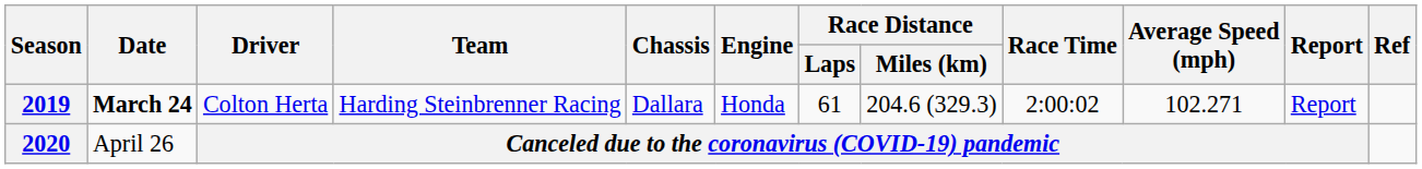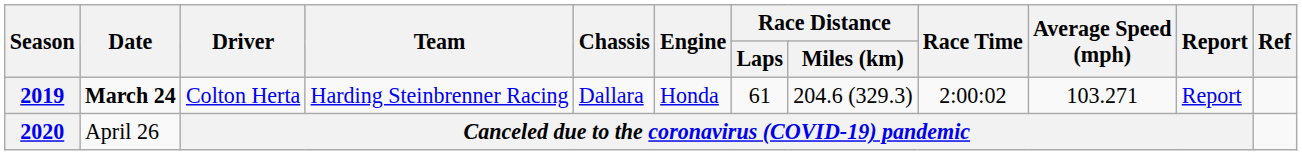 <table class="wikitable" style="font-size: 95%;">
 <tr>
 <th rowspan="2">Season</th>
 <th rowspan="2">Date</th>
 <th rowspan="2">Driver</th>
 <th rowspan="2">Team</th>
 <th rowspan="2">Chassis</th>
 <th rowspan="2">Engine</th>
 <th colspan="2">Race Distance</th>
 <th rowspan="2">Race Time</th>
 <th rowspan="2">Average Speed<br>(mph)</th>
 <th rowspan="2">Report</th>
 <th rowspan="2">Ref</th>
 </tr>
 <tr>
 <th>Laps</th>
 <th>Miles (km)</th>
 </tr>
 <tr>
 <th><a href='#'>2019</a></th>
 <td><strong>March 24</strong></td>
 <td> <a href='#'>Colton Herta</a></td>
 <td><a href='#'>Harding Steinbrenner Racing</a></td>
 <td><a href='#'>Dallara</a></td>
 <td><a href='#'>Honda</a></td>
 <td align="center">61</td>
 <td align="center">204.6 (329.3)</td>
 <td align="center">2:00:02</td>
-<td align="center">102.271</td>
+<td align="center">103.271</td>
 <td><a href='#'>Report</a></td>
 <td></td>
 </tr>
 <tr>
 <th><a href='#'>2020</a></th>
 <td>April 26</td>
 <th colspan=9><em>Canceled due to the <a href='#'>coronavirus (COVID-19) pandemic</a></em></th>
 <td></td>
 </tr>
 </table>
